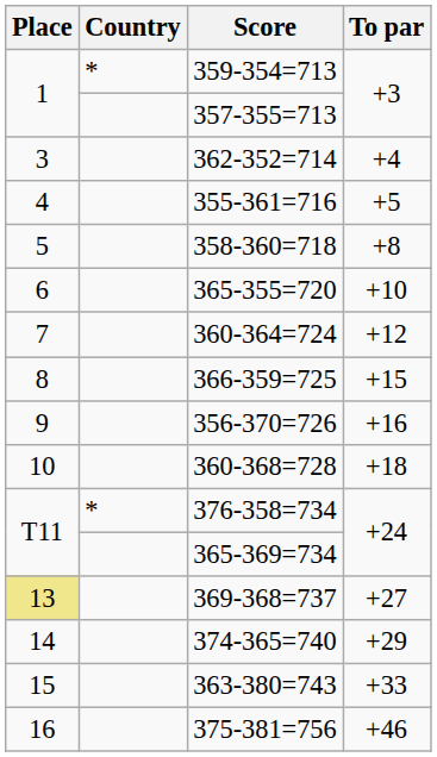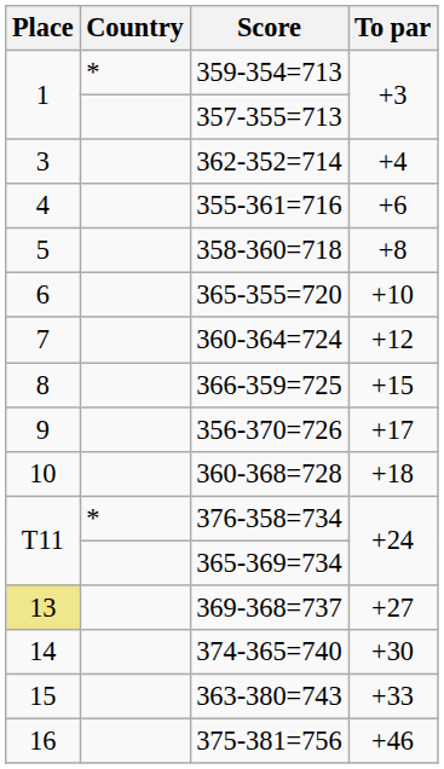 <table class="wikitable" style="font-size:95%;">
 <tr>
 <th>Place</th>
 <th>Country</th>
 <th>Score</th>
 <th>To par</th>
 </tr>
 <tr>
 <td rowspan="2" align="center">1</td>
 <td> *</td>
 <td>359-354=713</td>
 <td rowspan="2" align="center">+3</td>
 </tr>
 <tr>
 <td></td>
 <td>357-355=713</td>
 </tr>
 <tr>
 <td align="center">3</td>
 <td></td>
 <td>362-352=714</td>
 <td align="center">+4</td>
 </tr>
 <tr>
 <td align="center">4</td>
 <td></td>
 <td>355-361=716</td>
-<td align="center">+5</td>
+<td align="center">+6</td>
 </tr>
 <tr>
 <td align="center">5</td>
 <td></td>
 <td>358-360=718</td>
 <td align="center">+8</td>
 </tr>
 <tr>
 <td align="center">6</td>
 <td></td>
 <td>365-355=720</td>
 <td align="center">+10</td>
 </tr>
 <tr>
 <td align="center">7</td>
 <td></td>
 <td>360-364=724</td>
 <td align="center">+12</td>
 </tr>
 <tr>
 <td align="center">8</td>
 <td></td>
 <td>366-359=725</td>
 <td align="center">+15</td>
 </tr>
 <tr>
 <td align="center">9</td>
 <td></td>
 <td>356-370=726</td>
-<td align="center">+16</td>
+<td align="center">+17</td>
 </tr>
 <tr>
 <td align="center">10</td>
 <td></td>
 <td>360-368=728</td>
 <td align="center">+18</td>
 </tr>
 <tr>
 <td rowspan="2" align="center">T11</td>
 <td> *</td>
 <td>376-358=734</td>
 <td rowspan="2" align="center">+24</td>
 </tr>
 <tr>
 <td></td>
 <td>365-369=734</td>
 </tr>
 <tr>
 <td align="center" style="background: khaki;">13</td>
 <td></td>
 <td>369-368=737</td>
 <td align="center">+27</td>
 </tr>
 <tr>
 <td align="center">14</td>
 <td></td>
 <td>374-365=740</td>
-<td align="center">+29</td>
+<td align="center">+30</td>
 </tr>
 <tr>
 <td align="center">15</td>
 <td></td>
 <td>363-380=743</td>
 <td align="center">+33</td>
 </tr>
 <tr>
 <td align="center">16</td>
 <td></td>
 <td>375-381=756</td>
 <td align="center">+46</td>
 </tr>
 </table>
